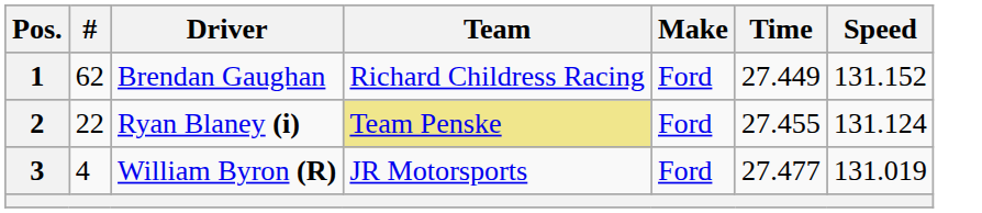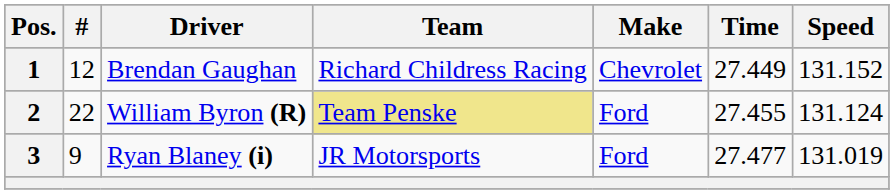 <table class="wikitable" style="font-size:95%">
 <tr>
 <th>Pos.</th>
 <th>#</th>
 <th>Driver</th>
 <th>Team</th>
 <th>Make</th>
 <th>Time</th>
 <th>Speed</th>
 </tr>
 <tr>
 <th>1</th>
-<td>62</td>
+<td>12</td>
 <td><a href='#'>Brendan Gaughan</a></td>
 <td><a href='#'>Richard Childress Racing</a></td>
-<td><a href='#'>Ford</a></td>
+<td><a href='#'>Chevrolet</a></td>
 <td>27.449</td>
 <td>131.152</td>
 </tr>
 <tr>
 <th>2</th>
 <td>22</td>
-<td><a href='#'>Ryan Blaney</a> <strong>(i)</strong></td>
+<td><a href='#'>William Byron</a> <strong>(R)</strong></td>
 <td style="background: khaki;"><a href='#'>Team Penske</a></td>
 <td><a href='#'>Ford</a></td>
 <td>27.455</td>
 <td>131.124</td>
 </tr>
 <tr>
 <th>3</th>
-<td>4</td>
-<td><a href='#'>William Byron</a> <strong>(R)</strong></td>
+<td>9</td>
+<td><a href='#'>Ryan Blaney</a> <strong>(i)</strong></td>
 <td><a href='#'>JR Motorsports</a></td>
 <td><a href='#'>Ford</a></td>
 <td>27.477</td>
 <td>131.019</td>
 </tr>
 <tr>
 <th colspan="7"></th>
 </tr>
 </table>
